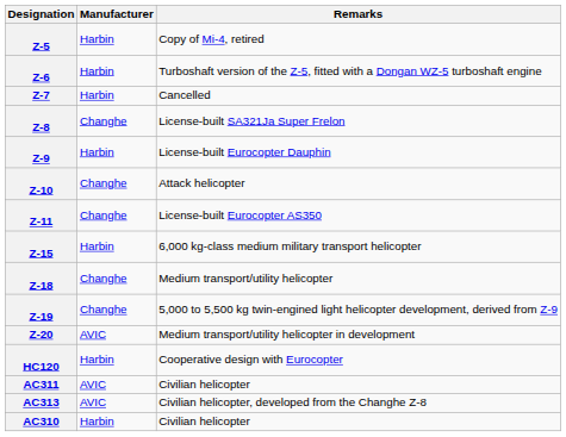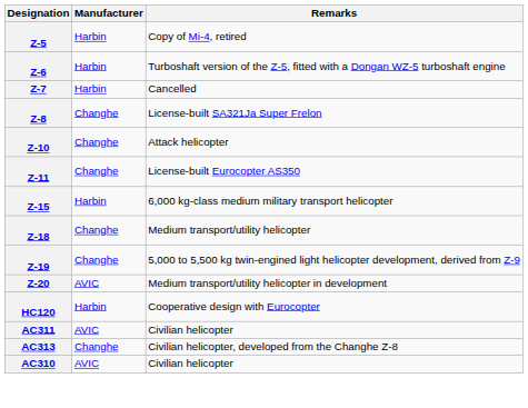 <table class="wikitable">
 <tr>
 <th>Designation</th>
 <th>Manufacturer</th>
 <th>Remarks</th>
 </tr>
 <tr>
 <th><br><a href='#'>Z-5</a></th>
 <td><a href='#'>Harbin</a></td>
 <td>Copy of <a href='#'>Mi-4</a>, retired</td>
 </tr>
 <tr>
 <th><br><a href='#'>Z-6</a></th>
 <td><a href='#'>Harbin</a></td>
 <td>Turboshaft version of the <a href='#'>Z-5</a>, fitted with a <a href='#'>Dongan WZ-5</a> turboshaft engine</td>
 </tr>
 <tr>
 <th><a href='#'>Z-7</a></th>
 <td><a href='#'>Harbin</a></td>
 <td>Cancelled</td>
 </tr>
 <tr>
 <th><br><a href='#'>Z-8</a></th>
 <td><a href='#'>Changhe</a></td>
 <td>License-built <a href='#'>SA321Ja Super Frelon</a></td>
-</tr>
-<tr>
-<th><br><a href='#'>Z-9</a></th>
-<td><a href='#'>Harbin</a></td>
-<td>License-built <a href='#'>Eurocopter Dauphin</a></td>
 </tr>
 <tr>
 <th><br><a href='#'>Z-10</a></th>
 <td><a href='#'>Changhe</a></td>
 <td>Attack helicopter</td>
 </tr>
 <tr>
 <th><br><a href='#'>Z-11</a></th>
 <td><a href='#'>Changhe</a></td>
 <td>License-built <a href='#'>Eurocopter AS350</a></td>
 </tr>
 <tr>
 <th><br><a href='#'>Z-15</a></th>
 <td><a href='#'>Harbin</a></td>
 <td>6,000 kg-class medium military transport helicopter</td>
 </tr>
 <tr>
 <th><br><a href='#'>Z-18</a></th>
 <td><a href='#'>Changhe</a></td>
 <td>Medium transport/utility helicopter</td>
 </tr>
 <tr>
 <th><br><a href='#'>Z-19</a></th>
 <td><a href='#'>Changhe</a></td>
 <td>5,000 to 5,500 kg twin-engined light helicopter development, derived from <a href='#'>Z-9</a></td>
 </tr>
 <tr>
 <th> <a href='#'>Z-20</a></th>
 <td><a href='#'>AVIC</a></td>
 <td>Medium transport/utility helicopter in development</td>
 </tr>
 <tr>
 <th><br><a href='#'>HC120</a></th>
 <td><a href='#'>Harbin</a></td>
 <td>Cooperative design with <a href='#'>Eurocopter</a></td>
 </tr>
 <tr>
 <th><a href='#'>AC311</a></th>
 <td><a href='#'>AVIC</a></td>
 <td>Civilian helicopter</td>
 </tr>
 <tr>
 <th><a href='#'>AC313</a></th>
-<td><a href='#'>AVIC</a></td>
+<td><a href='#'>Changhe</a></td>
 <td>Civilian helicopter, developed from the Changhe Z-8</td>
 </tr>
 <tr>
 <th><a href='#'>AC310</a></th>
-<td><a href='#'>Harbin</a></td>
+<td><a href='#'>AVIC</a></td>
 <td>Civilian helicopter</td>
 </tr>
 </table>
